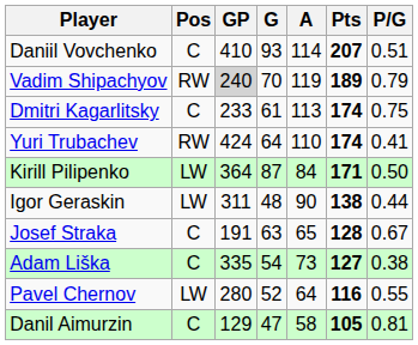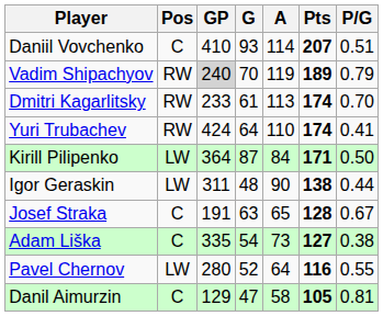 <table class="wikitable">
 <tr>
 <th>Player</th>
 <th>Pos</th>
 <th>GP</th>
 <th>G</th>
 <th>A</th>
 <th>Pts</th>
 <th>P/G</th>
 </tr>
 <tr style="text-align:center;">
 <td style="text-align:left;"> Daniil Vovchenko</td>
 <td>C</td>
 <td>410</td>
 <td>93</td>
 <td>114</td>
 <td><strong>207</strong></td>
 <td>0.51</td>
 </tr>
 <tr style="text-align:center;">
 <td style="text-align:left;"> <a href='#'>Vadim Shipachyov</a></td>
 <td>RW</td>
 <td style="background: lightgrey;">240</td>
 <td>70</td>
 <td>119</td>
 <td><strong>189</strong></td>
 <td>0.79</td>
 </tr>
 <tr style="text-align:center;">
 <td style="text-align:left;"> <a href='#'>Dmitri Kagarlitsky</a></td>
-<td>C</td>
+<td>RW</td>
 <td>233</td>
 <td>61</td>
 <td>113</td>
 <td><strong>174</strong></td>
-<td>0.75</td>
+<td>0.70</td>
 </tr>
 <tr style="text-align:center;">
 <td style="text-align:left;"> <a href='#'>Yuri Trubachev</a></td>
 <td>RW</td>
 <td>424</td>
 <td>64</td>
 <td>110</td>
 <td><strong>174</strong></td>
 <td>0.41</td>
 </tr>
 <tr style="text-align:center;" bgcolor="#cfc">
 <td style="text-align:left;"> Kirill Pilipenko</td>
 <td>LW</td>
 <td>364</td>
 <td>87</td>
 <td>84</td>
 <td><strong>171</strong></td>
 <td>0.50</td>
 </tr>
 <tr style="text-align:center;">
 <td style="text-align:left;"> Igor Geraskin</td>
 <td>LW</td>
 <td>311</td>
 <td>48</td>
 <td>90</td>
 <td><strong>138</strong></td>
 <td>0.44</td>
 </tr>
 <tr style="text-align:center;">
 <td style="text-align:left;"> <a href='#'>Josef Straka</a></td>
 <td>C</td>
 <td>191</td>
 <td>63</td>
 <td>65</td>
 <td><strong>128</strong></td>
 <td>0.67</td>
 </tr>
 <tr style="text-align:center;" bgcolor="#cfc">
 <td style="text-align:left;"> <a href='#'>Adam Liška</a></td>
 <td>C</td>
 <td>335</td>
 <td>54</td>
 <td>73</td>
 <td><strong>127</strong></td>
 <td>0.38</td>
 </tr>
 <tr style="text-align:center;">
 <td style="text-align:left;"> <a href='#'>Pavel Chernov</a></td>
 <td>LW</td>
 <td>280</td>
 <td>52</td>
 <td>64</td>
 <td><strong>116</strong></td>
 <td>0.55</td>
 </tr>
 <tr style="text-align:center;" bgcolor="#cfc">
 <td style="text-align:left;"> Danil Aimurzin</td>
 <td>C</td>
 <td>129</td>
 <td>47</td>
 <td>58</td>
 <td><strong>105</strong></td>
 <td>0.81</td>
 </tr>
 </table>
